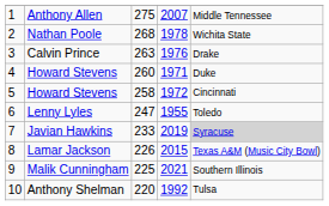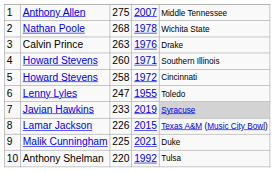 <table class="wikitable">
 <tr>
 </tr>
 <tr>
 <td>1</td>
 <td><a href='#'>Anthony Allen</a></td>
 <td>275</td>
 <td><a href='#'>2007</a></td>
 <td style="font-size:80%;">Middle Tennessee</td>
 </tr>
 <tr>
 <td>2</td>
 <td><a href='#'>Nathan Poole</a></td>
 <td>268</td>
 <td><a href='#'>1978</a></td>
 <td style="font-size:80%;">Wichita State</td>
 </tr>
 <tr>
 <td>3</td>
 <td>Calvin Prince</td>
 <td>263</td>
 <td><a href='#'>1976</a></td>
 <td style="font-size:80%;">Drake</td>
 </tr>
 <tr>
 <td>4</td>
 <td><a href='#'>Howard Stevens</a></td>
 <td>260</td>
 <td><a href='#'>1971</a></td>
-<td style="font-size:80%;">Duke</td>
+<td style="font-size:80%;">Southern Illinois</td>
 </tr>
 <tr>
 <td>5</td>
 <td><a href='#'>Howard Stevens</a></td>
 <td>258</td>
 <td><a href='#'>1972</a></td>
 <td style="font-size:80%;">Cincinnati</td>
 </tr>
 <tr>
 <td>6</td>
 <td><a href='#'>Lenny Lyles</a></td>
 <td>247</td>
 <td><a href='#'>1955</a></td>
 <td style="font-size:80%;">Toledo</td>
 </tr>
 <tr>
 <td>7</td>
 <td><a href='#'>Javian Hawkins</a></td>
 <td>233</td>
 <td><a href='#'>2019</a></td>
 <td style="background: lightgrey; font-size:80%;"><a href='#'>Syracuse</a></td>
 </tr>
 <tr>
 <td>8</td>
 <td><a href='#'>Lamar Jackson</a></td>
 <td>226</td>
 <td><a href='#'>2015</a></td>
 <td style="font-size:80%;"><a href='#'>Texas A&M</a> (<a href='#'>Music City Bowl</a>)</td>
 </tr>
 <tr>
 <td>9</td>
 <td><a href='#'>Malik Cunningham</a></td>
 <td>225</td>
 <td><a href='#'>2021</a></td>
-<td style="font-size:80%;">Southern Illinois</td>
+<td style="font-size:80%;">Duke</td>
 </tr>
 <tr>
 <td>10</td>
 <td>Anthony Shelman</td>
 <td>220</td>
 <td><a href='#'>1992</a></td>
 <td style="font-size:80%;">Tulsa</td>
 </tr>
 </table>
